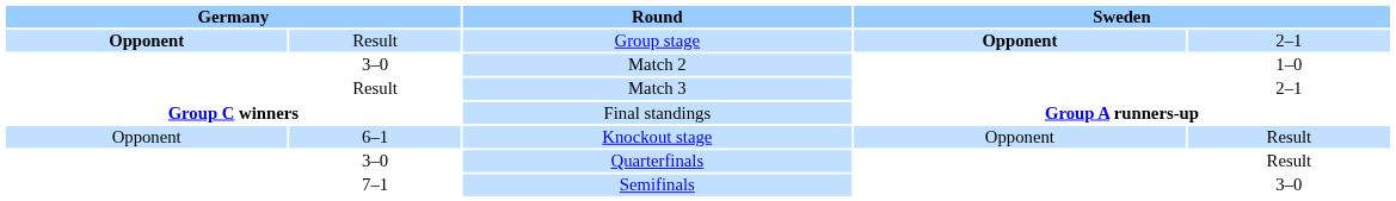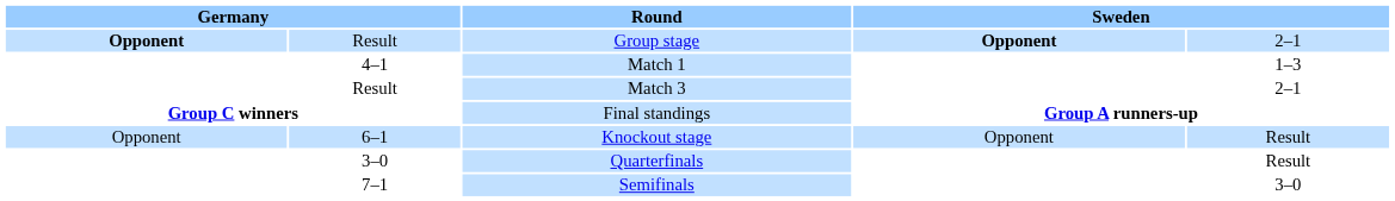 <table style="width:100%; text-align:center;">
 <tr style="vertical-align:top; background:#9cf;">
 <th colspan=2 style="width:1*">Germany</th>
 <th>Round</th>
 <th colspan=2 style="width:1*">Sweden</th>
 </tr>
 <tr style="vertical-align:top; background:#c1e0ff;">
 <td><strong>Opponent</strong></td>
 <td>Result</td>
 <td><a href='#'>Group stage</a></td>
 <td><strong>Opponent</strong></td>
 <td>2–1</td>
 </tr>
 <tr>
 <td align=left></td>
-<td>3–0</td>
-<td style="background:#c1e0ff;">Match 2</td>
+<td>4–1</td>
+<td style="background:#c1e0ff;">Match 1</td>
 <td align=left></td>
-<td>1–0</td>
+<td>1–3</td>
 </tr>
 <tr>
 <td align=left></td>
 <td>Result</td>
 <td style="background:#c1e0ff;">Match 3</td>
 <td align=left></td>
 <td>2–1</td>
 </tr>
 <tr>
 <td colspan="2" style="text-align:center;"><strong><a href='#'>Group C</a> winners</strong><br><div></div></td>
 <td style="background:#c1e0ff;">Final standings</td>
 <td colspan="2" style="text-align:center;"><strong><a href='#'>Group A</a> runners-up</strong><br><div></div></td>
 </tr>
 <tr style="vertical-align:top; background:#c1e0ff;">
 <td>Opponent</td>
 <td>6–1</td>
 <td><a href='#'>Knockout stage</a></td>
 <td>Opponent</td>
 <td>Result</td>
 </tr>
 <tr>
 <td align=left></td>
 <td>3–0</td>
 <td style="background:#c1e0ff;"><a href='#'>Quarterfinals</a></td>
 <td align=left></td>
 <td>Result</td>
 </tr>
 <tr>
 <td align=left></td>
 <td>7–1</td>
 <td style="background:#c1e0ff;"><a href='#'>Semifinals</a></td>
 <td align=left></td>
 <td>3–0</td>
 </tr>
 </table>
